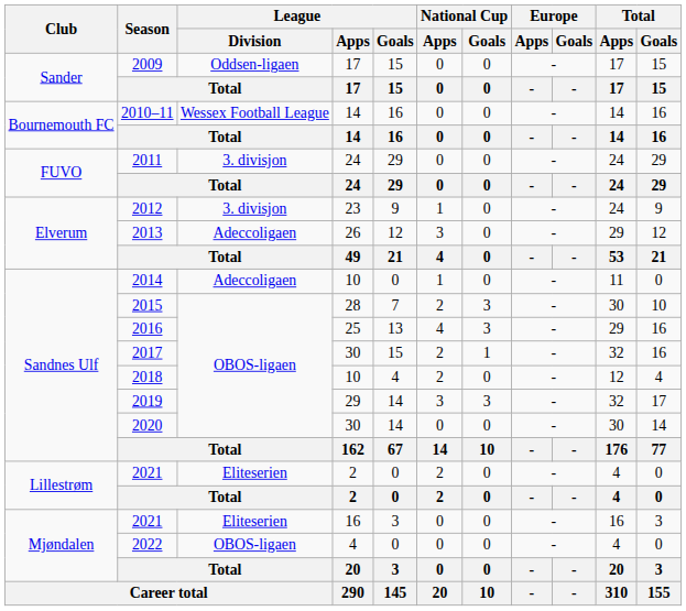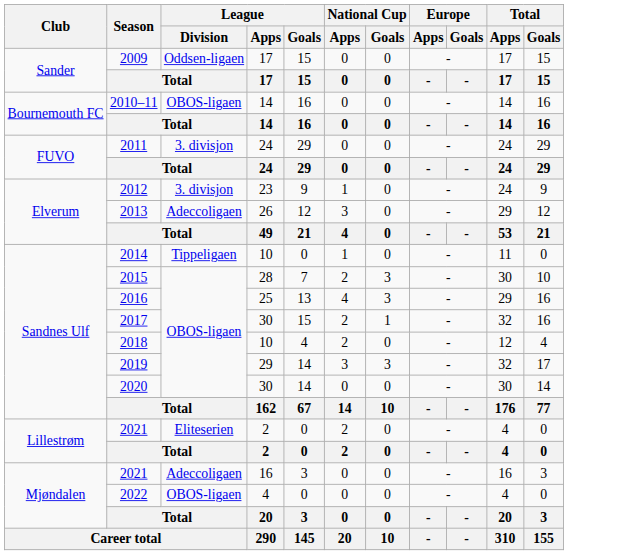 <table class="wikitable" style="text-align: center;">
 <tr>
 <th rowspan="2">Club</th>
 <th rowspan="2">Season</th>
 <th colspan="3">League</th>
 <th colspan="2">National Cup</th>
 <th colspan="2">Europe</th>
 <th colspan="2">Total</th>
 </tr>
 <tr>
 <th>Division</th>
 <th>Apps</th>
 <th>Goals</th>
 <th>Apps</th>
 <th>Goals</th>
 <th>Apps</th>
 <th>Goals</th>
 <th>Apps</th>
 <th>Goals</th>
 </tr>
 <tr>
 <td rowspan="2"><a href='#'>Sander</a></td>
 <td><a href='#'>2009</a></td>
 <td rowspan="1"><a href='#'>Oddsen-ligaen</a></td>
 <td>17</td>
 <td>15</td>
 <td>0</td>
 <td>0</td>
 <td colspan="2">-</td>
 <td>17</td>
 <td>15</td>
 </tr>
 <tr>
 <th colspan="2">Total</th>
 <th>17</th>
 <th>15</th>
 <th>0</th>
 <th>0</th>
 <th>-</th>
 <th>-</th>
 <th>17</th>
 <th>15</th>
 </tr>
 <tr>
 <td rowspan="2"><a href='#'>Bournemouth FC</a></td>
 <td><a href='#'>2010–11</a></td>
-<td rowspan="1"><a href='#'>Wessex Football League</a></td>
+<td rowspan="1"><a href='#'>OBOS-ligaen</a></td>
 <td>14</td>
 <td>16</td>
 <td>0</td>
 <td>0</td>
 <td colspan="2">-</td>
 <td>14</td>
 <td>16</td>
 </tr>
 <tr>
 <th colspan="2">Total</th>
 <th>14</th>
 <th>16</th>
 <th>0</th>
 <th>0</th>
 <th>-</th>
 <th>-</th>
 <th>14</th>
 <th>16</th>
 </tr>
 <tr>
 <td rowspan="2"><a href='#'>FUVO</a></td>
 <td><a href='#'>2011</a></td>
 <td rowspan="1"><a href='#'>3. divisjon</a></td>
 <td>24</td>
 <td>29</td>
 <td>0</td>
 <td>0</td>
 <td colspan="2">-</td>
 <td>24</td>
 <td>29</td>
 </tr>
 <tr>
 <th colspan="2">Total</th>
 <th>24</th>
 <th>29</th>
 <th>0</th>
 <th>0</th>
 <th>-</th>
 <th>-</th>
 <th>24</th>
 <th>29</th>
 </tr>
 <tr>
 <td rowspan="3"><a href='#'>Elverum</a></td>
 <td><a href='#'>2012</a></td>
 <td rowspan="1"><a href='#'>3. divisjon</a></td>
 <td>23</td>
 <td>9</td>
 <td>1</td>
 <td>0</td>
 <td colspan="2">-</td>
 <td>24</td>
 <td>9</td>
 </tr>
 <tr>
 <td><a href='#'>2013</a></td>
 <td rowspan="1"><a href='#'>Adeccoligaen</a></td>
 <td>26</td>
 <td>12</td>
 <td>3</td>
 <td>0</td>
 <td colspan="2">-</td>
 <td>29</td>
 <td>12</td>
 </tr>
 <tr>
 <th colspan="2">Total</th>
 <th>49</th>
 <th>21</th>
 <th>4</th>
 <th>0</th>
 <th>-</th>
 <th>-</th>
 <th>53</th>
 <th>21</th>
 </tr>
 <tr>
 <td rowspan="8"><a href='#'>Sandnes Ulf</a></td>
 <td><a href='#'>2014</a></td>
-<td rowspan="1"><a href='#'>Adeccoligaen</a></td>
+<td rowspan="1"><a href='#'>Tippeligaen</a></td>
 <td>10</td>
 <td>0</td>
 <td>1</td>
 <td>0</td>
 <td colspan="2">-</td>
 <td>11</td>
 <td>0</td>
 </tr>
 <tr>
 <td><a href='#'>2015</a></td>
 <td rowspan="6"><a href='#'>OBOS-ligaen</a></td>
 <td>28</td>
 <td>7</td>
 <td>2</td>
 <td>3</td>
 <td colspan="2">-</td>
 <td>30</td>
 <td>10</td>
 </tr>
 <tr>
 <td><a href='#'>2016</a></td>
 <td>25</td>
 <td>13</td>
 <td>4</td>
 <td>3</td>
 <td colspan="2">-</td>
 <td>29</td>
 <td>16</td>
 </tr>
 <tr>
 <td><a href='#'>2017</a></td>
 <td>30</td>
 <td>15</td>
 <td>2</td>
 <td>1</td>
 <td colspan="2">-</td>
 <td>32</td>
 <td>16</td>
 </tr>
 <tr>
 <td><a href='#'>2018</a></td>
 <td>10</td>
 <td>4</td>
 <td>2</td>
 <td>0</td>
 <td colspan="2">-</td>
 <td>12</td>
 <td>4</td>
 </tr>
 <tr>
 <td><a href='#'>2019</a></td>
 <td>29</td>
 <td>14</td>
 <td>3</td>
 <td>3</td>
 <td colspan="2">-</td>
 <td>32</td>
 <td>17</td>
 </tr>
 <tr>
 <td><a href='#'>2020</a></td>
 <td>30</td>
 <td>14</td>
 <td>0</td>
 <td>0</td>
 <td colspan="2">-</td>
 <td>30</td>
 <td>14</td>
 </tr>
 <tr>
 <th colspan="2">Total</th>
 <th>162</th>
 <th>67</th>
 <th>14</th>
 <th>10</th>
 <th>-</th>
 <th>-</th>
 <th>176</th>
 <th>77</th>
 </tr>
 <tr>
 <td rowspan="2"><a href='#'>Lillestrøm</a></td>
 <td><a href='#'>2021</a></td>
 <td rowspan="1"><a href='#'>Eliteserien</a></td>
 <td>2</td>
 <td>0</td>
 <td>2</td>
 <td>0</td>
 <td colspan="2">-</td>
 <td>4</td>
 <td>0</td>
 </tr>
 <tr>
 <th colspan="2">Total</th>
 <th>2</th>
 <th>0</th>
 <th>2</th>
 <th>0</th>
 <th>-</th>
 <th>-</th>
 <th>4</th>
 <th>0</th>
 </tr>
 <tr>
 <td rowspan="3"><a href='#'>Mjøndalen</a></td>
 <td><a href='#'>2021</a></td>
-<td rowspan="1"><a href='#'>Eliteserien</a></td>
+<td rowspan="1"><a href='#'>Adeccoligaen</a></td>
 <td>16</td>
 <td>3</td>
 <td>0</td>
 <td>0</td>
 <td colspan="2">-</td>
 <td>16</td>
 <td>3</td>
 </tr>
 <tr>
 <td><a href='#'>2022</a></td>
 <td rowspan="1"><a href='#'>OBOS-ligaen</a></td>
 <td>4</td>
 <td>0</td>
 <td>0</td>
 <td>0</td>
 <td colspan="2">-</td>
 <td>4</td>
 <td>0</td>
 </tr>
 <tr>
 <th colspan="2">Total</th>
 <th>20</th>
 <th>3</th>
 <th>0</th>
 <th>0</th>
 <th>-</th>
 <th>-</th>
 <th>20</th>
 <th>3</th>
 </tr>
 <tr>
 <th colspan="3">Career total</th>
 <th>290</th>
 <th>145</th>
 <th>20</th>
 <th>10</th>
 <th>-</th>
 <th>-</th>
 <th>310</th>
 <th>155</th>
 </tr>
 </table>
